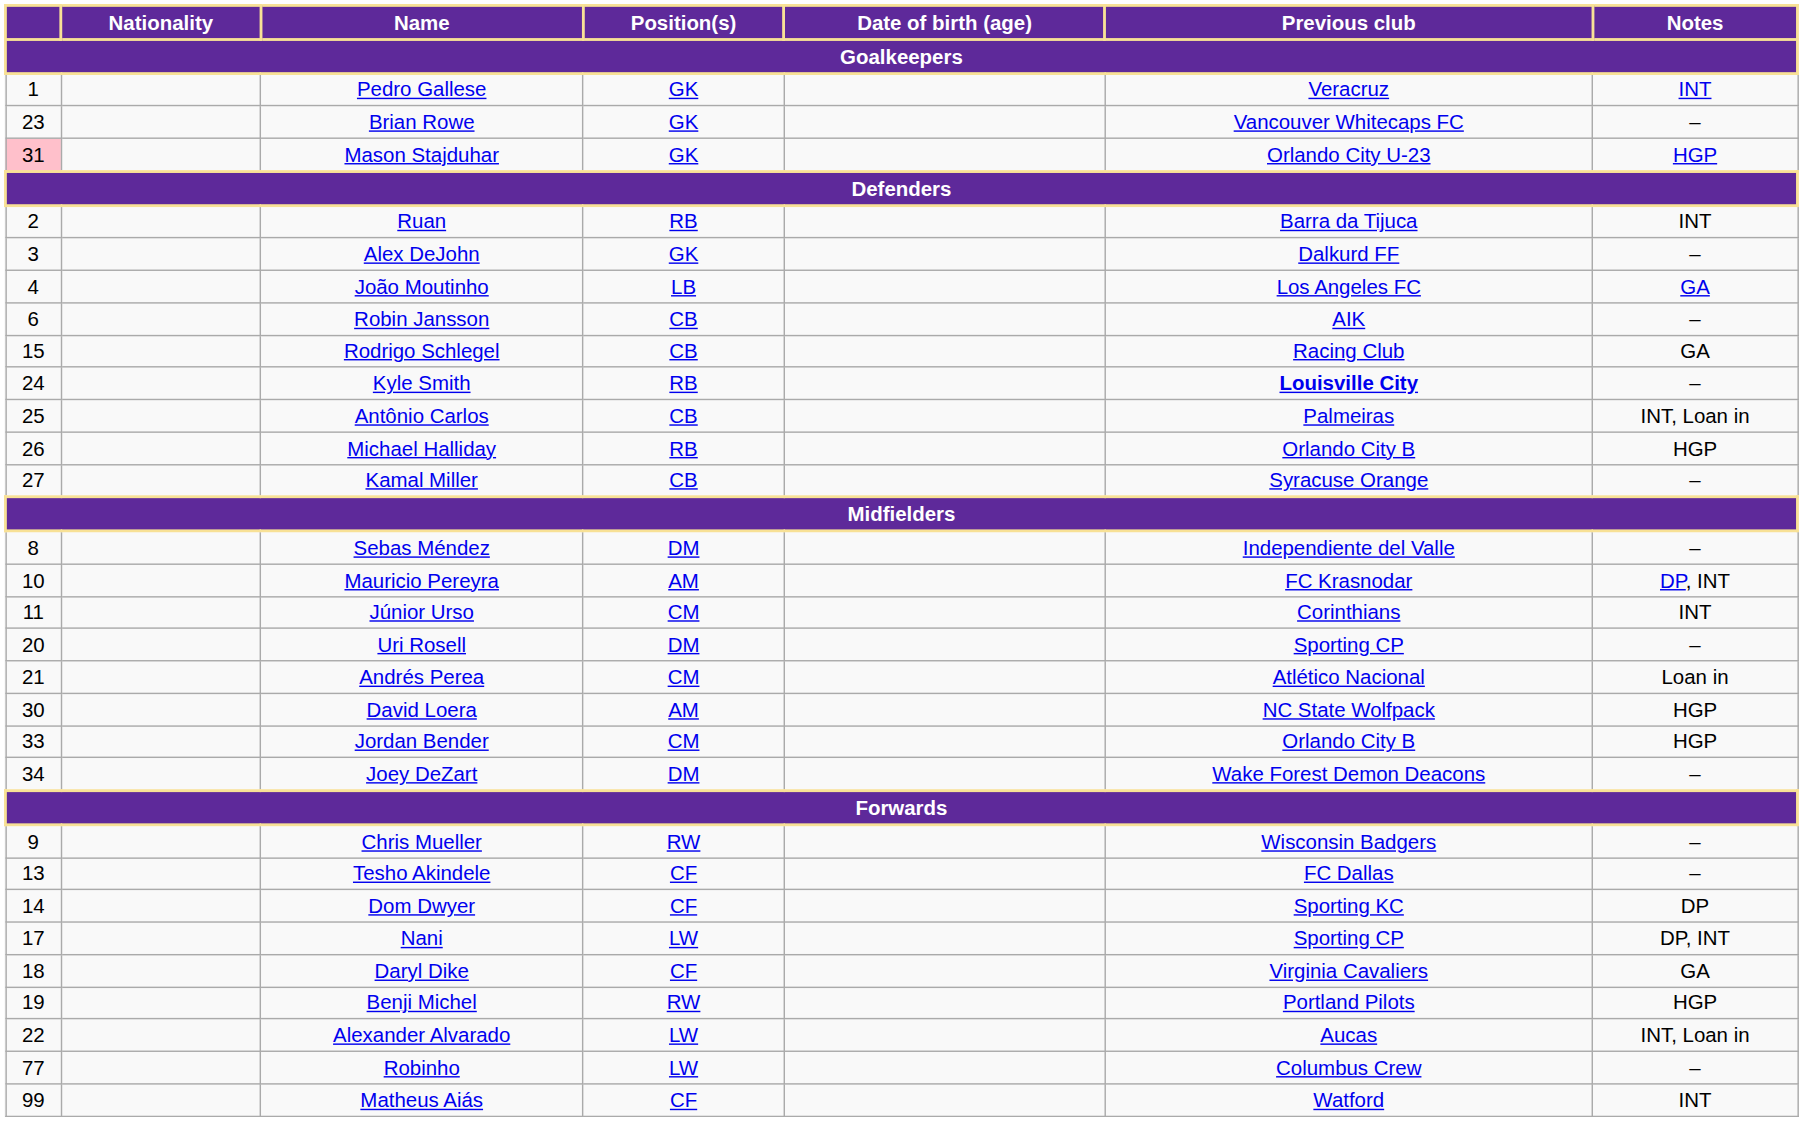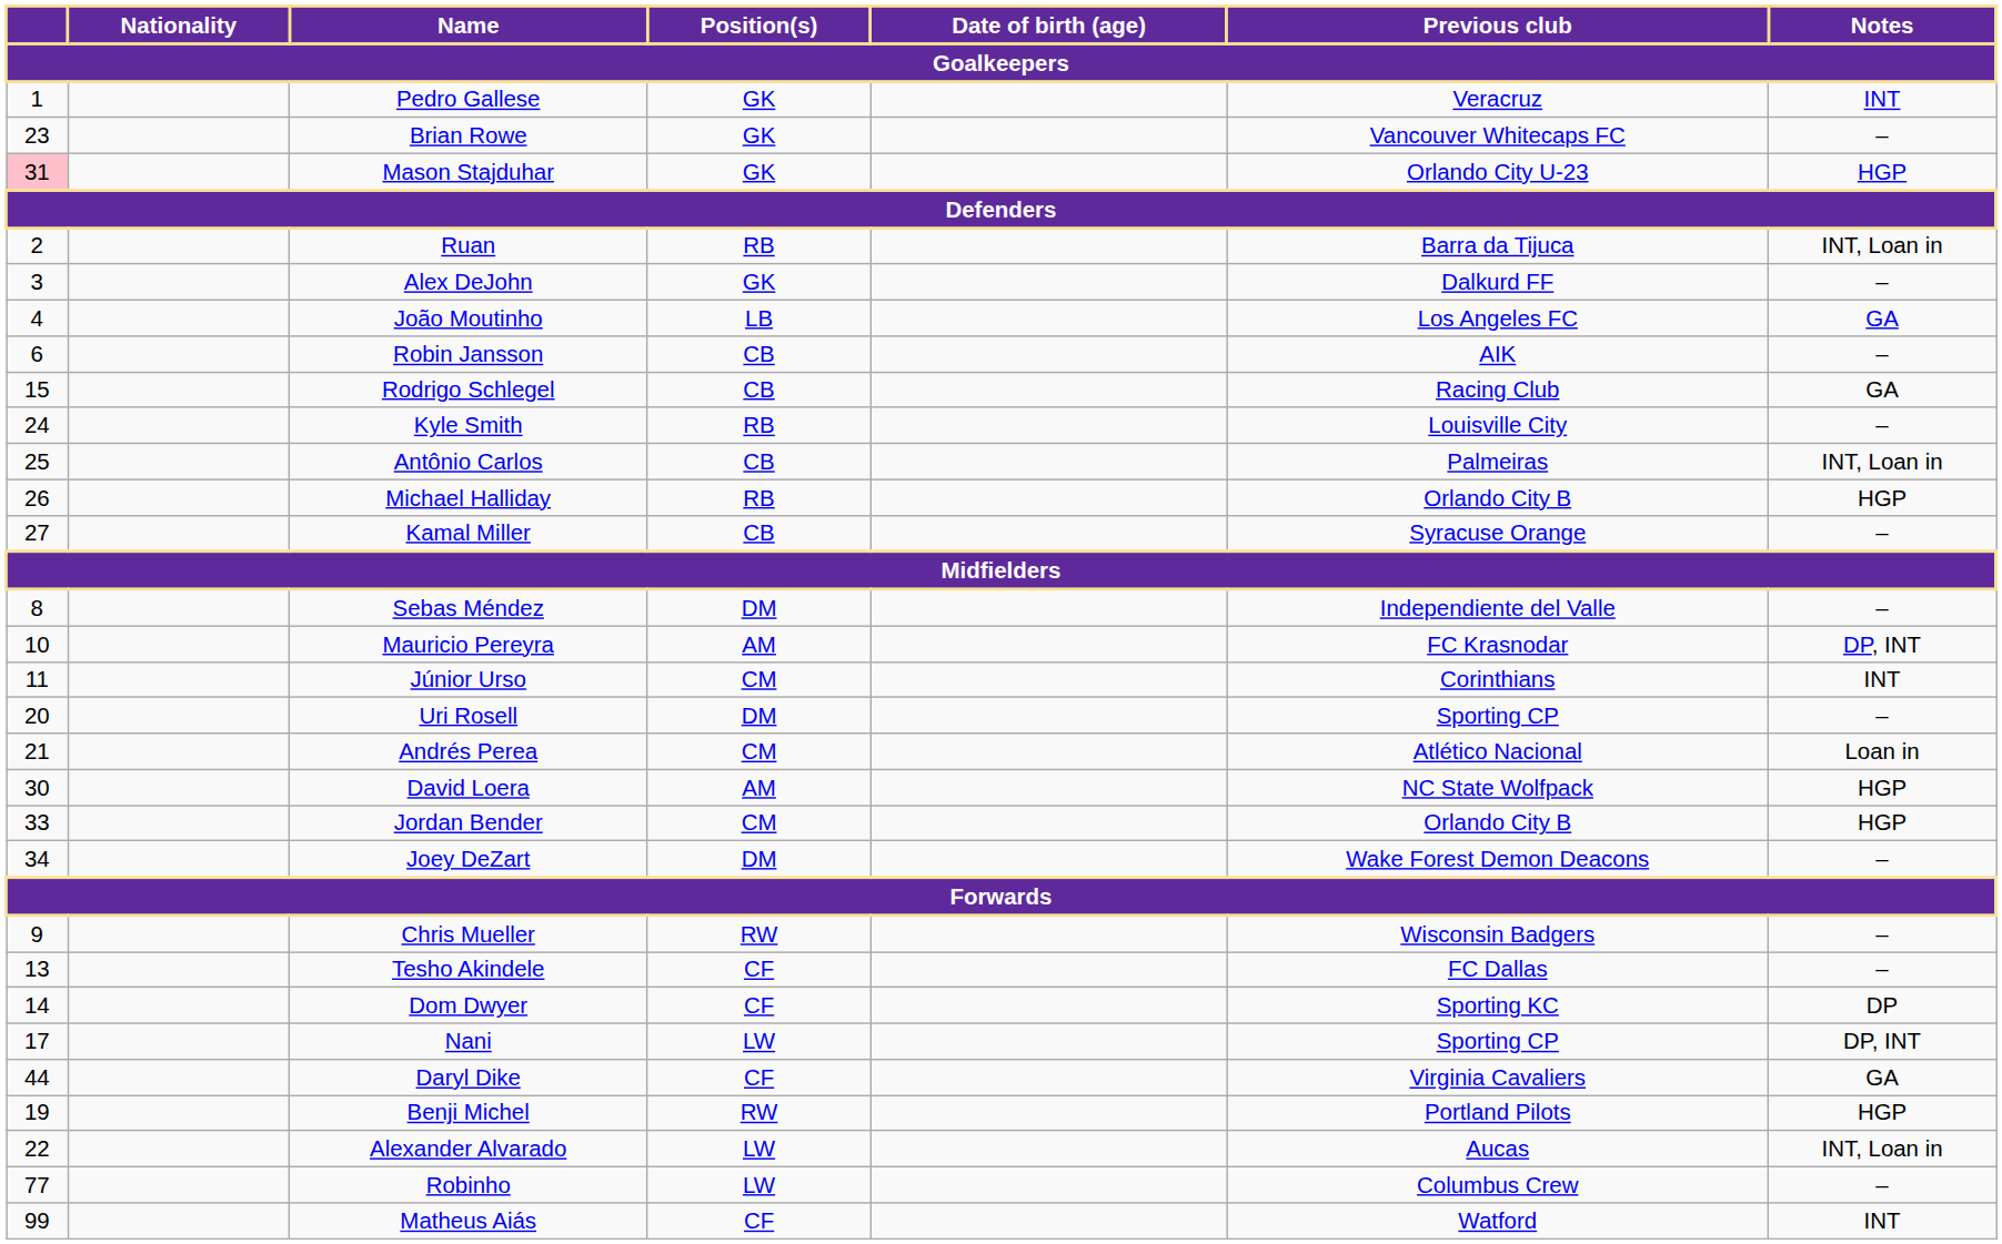 <table class="wikitable" style="text-align:center; font-size:90%; width:100%;">
 <tr>
 <th style="background:#5E299A; color:white; border:2px solid #F8E196; text-align:center;"></th>
 <th style="background:#5E299A; color:white; border:2px solid #F8E196; text-align:center;">Nationality</th>
 <th style="background:#5E299A; color:white; border:2px solid #F8E196; text-align:center;">Name</th>
 <th style="background:#5E299A; color:white; border:2px solid #F8E196; text-align:center;">Position(s)</th>
 <th style="background:#5E299A; color:white; border:2px solid #F8E196; text-align:center;">Date of birth (age)</th>
 <th style="background:#5E299A; color:white; border:2px solid #F8E196; text-align:center;">Previous club</th>
 <th style="background:#5E299A; color:white; border:2px solid #F8E196; text-align:center;">Notes</th>
 </tr>
 <tr>
 <th colspan="7" style="text-align:center; background:#5E299A; color:white; border:2px solid #F8E196;">Goalkeepers</th>
 </tr>
 <tr>
 <td>1</td>
 <td></td>
 <td><a href='#'>Pedro Gallese</a></td>
 <td><a href='#'>GK</a></td>
 <td></td>
 <td> <a href='#'>Veracruz</a></td>
 <td><a href='#'>INT</a></td>
 </tr>
 <tr>
 <td>23</td>
 <td></td>
 <td><a href='#'>Brian Rowe</a></td>
 <td><a href='#'>GK</a></td>
 <td></td>
 <td> <a href='#'>Vancouver Whitecaps FC</a></td>
 <td>–</td>
 </tr>
 <tr>
 <td style="background: pink;">31</td>
 <td></td>
 <td><a href='#'>Mason Stajduhar</a></td>
 <td><a href='#'>GK</a></td>
 <td></td>
 <td> <a href='#'>Orlando City U-23</a></td>
 <td><a href='#'>HGP</a></td>
 </tr>
 <tr>
 <th colspan="7" style="text-align:center; background:#5E299A; color:white; border:2px solid #F8E196;">Defenders</th>
 </tr>
 <tr>
 <td>2</td>
 <td></td>
 <td><a href='#'>Ruan</a></td>
 <td><a href='#'>RB</a></td>
 <td></td>
 <td> <a href='#'>Barra da Tijuca</a></td>
-<td>INT</td>
+<td>INT, Loan in</td>
 </tr>
 <tr>
 <td>3</td>
 <td></td>
 <td><a href='#'>Alex DeJohn</a></td>
 <td><a href='#'>GK</a></td>
 <td></td>
 <td> <a href='#'>Dalkurd FF</a></td>
 <td>–</td>
 </tr>
 <tr>
 <td>4</td>
 <td></td>
 <td><a href='#'>João Moutinho</a></td>
 <td><a href='#'>LB</a></td>
 <td></td>
 <td> <a href='#'>Los Angeles FC</a></td>
 <td><a href='#'>GA</a></td>
 </tr>
 <tr>
 <td>6</td>
 <td></td>
 <td><a href='#'>Robin Jansson</a></td>
 <td><a href='#'>CB</a></td>
 <td></td>
 <td> <a href='#'>AIK</a></td>
 <td>–</td>
 </tr>
 <tr>
 <td>15</td>
 <td></td>
 <td><a href='#'>Rodrigo Schlegel</a></td>
 <td><a href='#'>CB</a></td>
 <td></td>
 <td> <a href='#'>Racing Club</a></td>
 <td>GA</td>
 </tr>
 <tr>
 <td>24</td>
 <td></td>
 <td><a href='#'>Kyle Smith</a></td>
 <td><a href='#'>RB</a></td>
 <td></td>
-<td><strong> <a href='#'>Louisville City</a></strong></td>
+<td> <a href='#'>Louisville City</a></td>
 <td>–</td>
 </tr>
 <tr>
 <td>25</td>
 <td></td>
 <td><a href='#'>Antônio Carlos</a></td>
 <td><a href='#'>CB</a></td>
 <td></td>
 <td> <a href='#'>Palmeiras</a></td>
 <td>INT, Loan in</td>
 </tr>
 <tr>
 <td>26</td>
 <td></td>
 <td><a href='#'>Michael Halliday</a></td>
 <td><a href='#'>RB</a></td>
 <td></td>
 <td> <a href='#'>Orlando City B</a></td>
 <td>HGP</td>
 </tr>
 <tr>
 <td>27</td>
 <td></td>
 <td><a href='#'>Kamal Miller</a></td>
 <td><a href='#'>CB</a></td>
 <td></td>
 <td> <a href='#'>Syracuse Orange</a></td>
 <td>–</td>
 </tr>
 <tr>
 <th colspan="7" style="text-align:center; background:#5E299A; color:white; border:2px solid #F8E196;">Midfielders</th>
 </tr>
 <tr>
 <td>8</td>
 <td></td>
 <td><a href='#'>Sebas Méndez</a></td>
 <td><a href='#'>DM</a></td>
 <td></td>
 <td> <a href='#'>Independiente del Valle</a></td>
 <td>–</td>
 </tr>
 <tr>
 <td>10</td>
 <td></td>
 <td><a href='#'>Mauricio Pereyra</a></td>
 <td><a href='#'>AM</a></td>
 <td></td>
 <td> <a href='#'>FC Krasnodar</a></td>
 <td><a href='#'>DP</a>, INT</td>
 </tr>
 <tr>
 <td>11</td>
 <td></td>
 <td><a href='#'>Júnior Urso</a></td>
 <td><a href='#'>CM</a></td>
 <td></td>
 <td> <a href='#'>Corinthians</a></td>
 <td>INT</td>
 </tr>
 <tr>
 <td>20</td>
 <td></td>
 <td><a href='#'>Uri Rosell</a></td>
 <td><a href='#'>DM</a></td>
 <td></td>
 <td> <a href='#'>Sporting CP</a></td>
 <td>–</td>
 </tr>
 <tr>
 <td>21</td>
 <td></td>
 <td><a href='#'>Andrés Perea</a></td>
 <td><a href='#'>CM</a></td>
 <td></td>
 <td> <a href='#'>Atlético Nacional</a></td>
 <td>Loan in</td>
 </tr>
 <tr>
 <td>30</td>
 <td></td>
 <td><a href='#'>David Loera</a></td>
 <td><a href='#'>AM</a></td>
 <td></td>
 <td> <a href='#'>NC State Wolfpack</a></td>
 <td>HGP</td>
 </tr>
 <tr>
 <td>33</td>
 <td></td>
 <td><a href='#'>Jordan Bender</a></td>
 <td><a href='#'>CM</a></td>
 <td></td>
 <td> <a href='#'>Orlando City B</a></td>
 <td>HGP</td>
 </tr>
 <tr>
 <td>34</td>
 <td></td>
 <td><a href='#'>Joey DeZart</a></td>
 <td><a href='#'>DM</a></td>
 <td></td>
 <td> <a href='#'>Wake Forest Demon Deacons</a></td>
 <td>–<br></td>
 </tr>
 <tr>
 <th colspan="7" style="text-align:center; background:#5E299A; color:white; border:2px solid #F8E196;">Forwards</th>
 </tr>
 <tr>
 <td>9</td>
 <td></td>
 <td><a href='#'>Chris Mueller</a></td>
 <td><a href='#'>RW</a></td>
 <td></td>
 <td> <a href='#'>Wisconsin Badgers</a></td>
 <td>–</td>
 </tr>
 <tr>
 <td>13</td>
 <td></td>
 <td><a href='#'>Tesho Akindele</a></td>
 <td><a href='#'>CF</a></td>
 <td></td>
 <td> <a href='#'>FC Dallas</a></td>
 <td>–</td>
 </tr>
 <tr>
 <td>14</td>
 <td></td>
 <td><a href='#'>Dom Dwyer</a></td>
 <td><a href='#'>CF</a></td>
 <td></td>
 <td> <a href='#'>Sporting KC</a></td>
 <td>DP</td>
 </tr>
 <tr>
 <td>17</td>
 <td></td>
 <td><a href='#'>Nani</a></td>
 <td><a href='#'>LW</a></td>
 <td></td>
 <td> <a href='#'>Sporting CP</a></td>
 <td>DP, INT</td>
 </tr>
 <tr>
-<td>18</td>
+<td>44</td>
 <td></td>
 <td><a href='#'>Daryl Dike</a></td>
 <td><a href='#'>CF</a></td>
 <td></td>
 <td> <a href='#'>Virginia Cavaliers</a></td>
 <td>GA</td>
 </tr>
 <tr>
 <td>19</td>
 <td></td>
 <td><a href='#'>Benji Michel</a></td>
 <td><a href='#'>RW</a></td>
 <td></td>
 <td> <a href='#'>Portland Pilots</a></td>
 <td>HGP</td>
 </tr>
 <tr>
 <td>22</td>
 <td></td>
 <td><a href='#'>Alexander Alvarado</a></td>
 <td><a href='#'>LW</a></td>
 <td></td>
 <td> <a href='#'>Aucas</a></td>
 <td>INT, Loan in<br></td>
 </tr>
 <tr>
 <td>77</td>
 <td></td>
 <td><a href='#'>Robinho</a></td>
 <td><a href='#'>LW</a></td>
 <td></td>
 <td> <a href='#'>Columbus Crew</a></td>
 <td>–</td>
 </tr>
 <tr>
 <td>99</td>
 <td></td>
 <td><a href='#'>Matheus Aiás</a></td>
 <td><a href='#'>CF</a></td>
 <td></td>
 <td> <a href='#'>Watford</a></td>
 <td>INT</td>
 </tr>
 <tr>
 </tr>
 </table>
